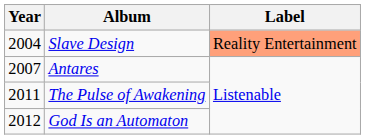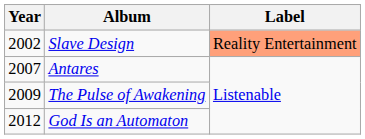 <table class="wikitable">
 <tr>
 <th>Year</th>
 <th>Album</th>
 <th>Label</th>
 </tr>
 <tr>
-<td>2004</td>
+<td>2002</td>
 <td><em><a href='#'>Slave Design</a></em></td>
 <td style="background: lightsalmon;">Reality Entertainment</td>
 </tr>
 <tr>
 <td>2007</td>
 <td><em><a href='#'>Antares</a></em></td>
 <td rowspan="3"><a href='#'>Listenable</a></td>
 </tr>
 <tr>
-<td>2011</td>
+<td>2009</td>
 <td><em><a href='#'>The Pulse of Awakening</a></em></td>
 </tr>
 <tr>
 <td>2012</td>
 <td><em><a href='#'>God Is an Automaton</a></em></td>
 </tr>
 </table>
